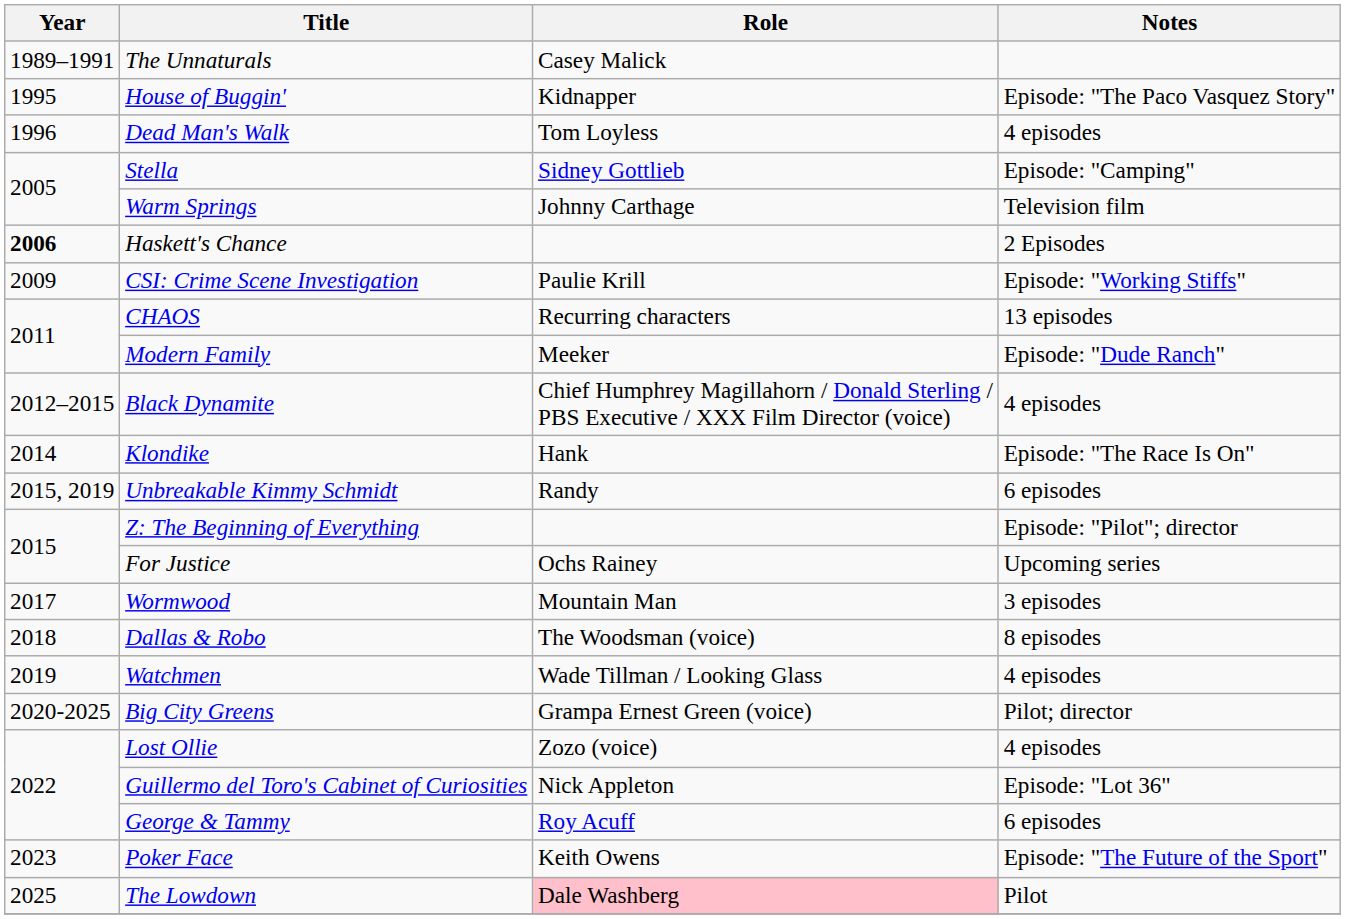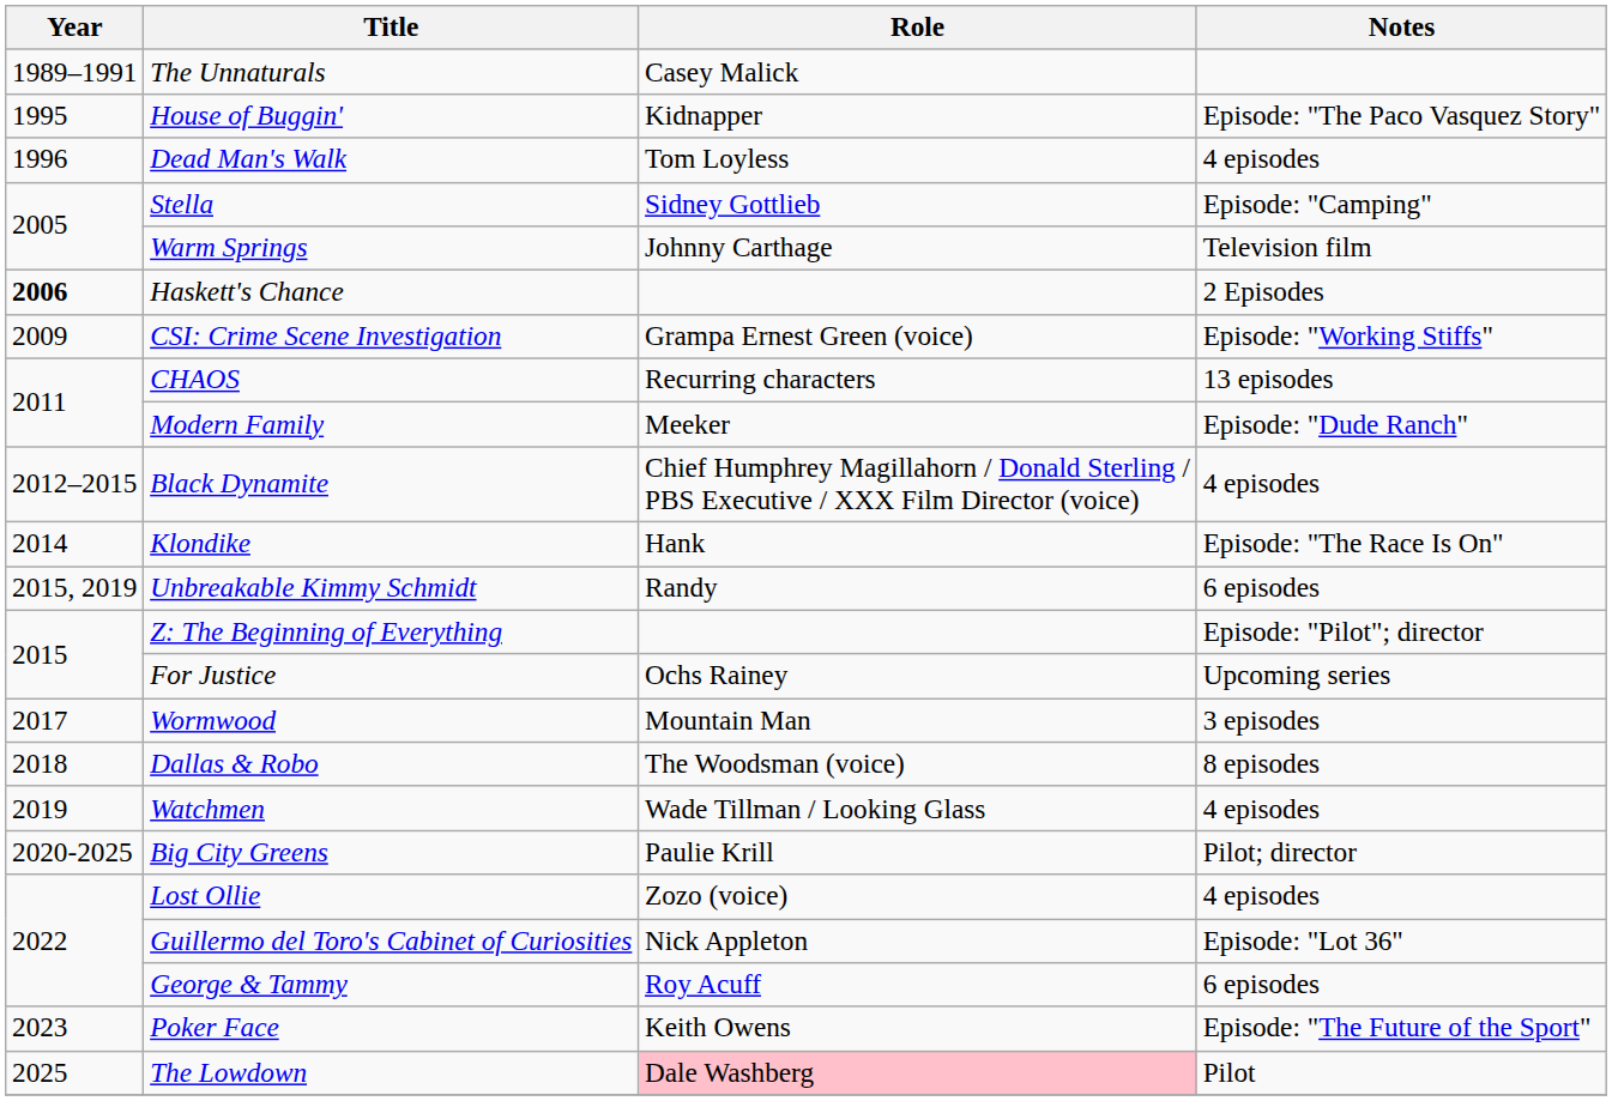 <table class="wikitable sortable">
 <tr>
 <th>Year</th>
 <th>Title</th>
 <th>Role</th>
 <th class=unsortable>Notes</th>
 </tr>
 <tr>
 <td>1989–1991</td>
 <td><em>The Unnaturals</em></td>
 <td>Casey Malick</td>
 <td></td>
 </tr>
 <tr>
 <td>1995</td>
 <td><em><a href='#'>House of Buggin'</a></em></td>
 <td>Kidnapper</td>
 <td>Episode: "The Paco Vasquez Story"</td>
 </tr>
 <tr>
 <td>1996</td>
 <td><em><a href='#'>Dead Man's Walk</a></em></td>
 <td>Tom Loyless</td>
 <td>4 episodes</td>
 </tr>
 <tr>
 <td rowspan="2">2005</td>
 <td><em><a href='#'>Stella</a></em></td>
 <td><a href='#'>Sidney Gottlieb</a></td>
 <td>Episode: "Camping"</td>
 </tr>
 <tr>
 <td><em><a href='#'>Warm Springs</a></em></td>
 <td>Johnny Carthage</td>
 <td>Television film</td>
 </tr>
 <tr>
 <td><strong>2006</strong></td>
 <td><em>Haskett's Chance</em></td>
 <td></td>
 <td>2 Episodes</td>
 </tr>
 <tr>
 <td>2009</td>
 <td><em><a href='#'>CSI: Crime Scene Investigation</a></em></td>
-<td>Paulie Krill</td>
+<td>Grampa Ernest Green (voice)</td>
 <td>Episode: "<a href='#'>Working Stiffs</a>"</td>
 </tr>
 <tr>
 <td rowspan="2">2011</td>
 <td><em><a href='#'>CHAOS</a></em></td>
 <td>Recurring characters</td>
 <td>13 episodes</td>
 </tr>
 <tr>
 <td><em><a href='#'>Modern Family</a></em></td>
 <td>Meeker</td>
 <td>Episode: "<a href='#'>Dude Ranch</a>"</td>
 </tr>
 <tr>
 <td>2012–2015</td>
 <td><em><a href='#'>Black Dynamite</a></em></td>
 <td>Chief Humphrey Magillahorn / <a href='#'>Donald Sterling</a> /<br>PBS Executive / XXX Film Director (voice)</td>
 <td>4 episodes</td>
 </tr>
 <tr>
 <td>2014</td>
 <td><em><a href='#'>Klondike</a></em></td>
 <td>Hank</td>
 <td>Episode: "The Race Is On"</td>
 </tr>
 <tr>
 <td>2015, 2019</td>
 <td><em><a href='#'>Unbreakable Kimmy Schmidt</a></em></td>
 <td>Randy</td>
 <td>6 episodes</td>
 </tr>
 <tr>
 <td rowspan="2">2015</td>
 <td><em><a href='#'>Z: The Beginning of Everything</a></em></td>
 <td></td>
 <td>Episode: "Pilot"; director</td>
 </tr>
 <tr>
 <td><em>For Justice</em></td>
 <td>Ochs Rainey</td>
 <td>Upcoming series</td>
 </tr>
 <tr>
 <td>2017</td>
 <td><em><a href='#'>Wormwood</a></em></td>
 <td>Mountain Man</td>
 <td>3 episodes</td>
 </tr>
 <tr>
 <td>2018</td>
 <td><em><a href='#'>Dallas & Robo</a></em></td>
 <td>The Woodsman (voice)</td>
 <td>8 episodes</td>
 </tr>
 <tr>
 <td>2019</td>
 <td><em><a href='#'>Watchmen</a></em></td>
 <td>Wade Tillman / Looking Glass</td>
 <td>4 episodes</td>
 </tr>
 <tr>
 <td>2020-2025</td>
 <td><em><a href='#'>Big City Greens</a></em></td>
-<td>Grampa Ernest Green (voice)</td>
+<td>Paulie Krill</td>
 <td>Pilot; director</td>
 </tr>
 <tr>
 <td rowspan="3">2022</td>
 <td><em><a href='#'>Lost Ollie</a></em></td>
 <td>Zozo (voice)</td>
 <td>4 episodes</td>
 </tr>
 <tr>
 <td><em><a href='#'>Guillermo del Toro's Cabinet of Curiosities</a></em></td>
 <td>Nick Appleton</td>
 <td>Episode: "Lot 36"</td>
 </tr>
 <tr>
 <td><em><a href='#'>George & Tammy</a></em></td>
 <td><a href='#'>Roy Acuff</a></td>
 <td>6 episodes</td>
 </tr>
 <tr>
 <td>2023</td>
 <td><em><a href='#'>Poker Face</a></em></td>
 <td>Keith Owens</td>
 <td>Episode: "<a href='#'>The Future of the Sport</a>"</td>
 </tr>
 <tr>
 <td>2025</td>
 <td><em><a href='#'>The Lowdown</a></em></td>
 <td style="background: pink;">Dale Washberg</td>
 <td>Pilot</td>
 </tr>
 <tr>
 </tr>
 </table>
